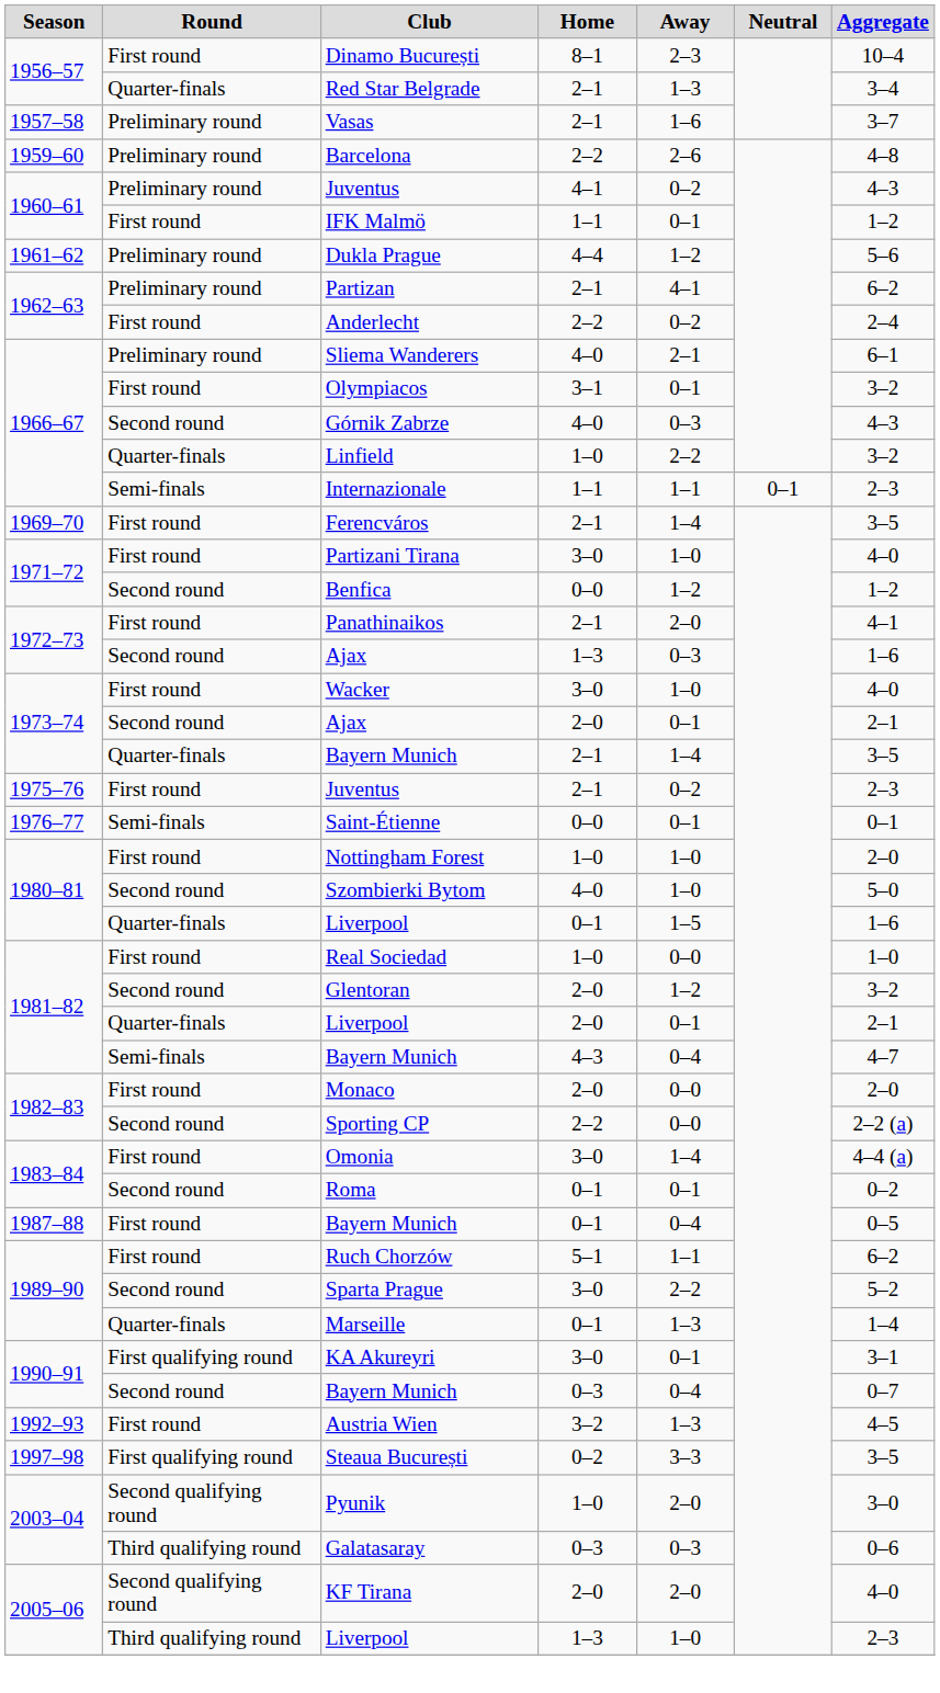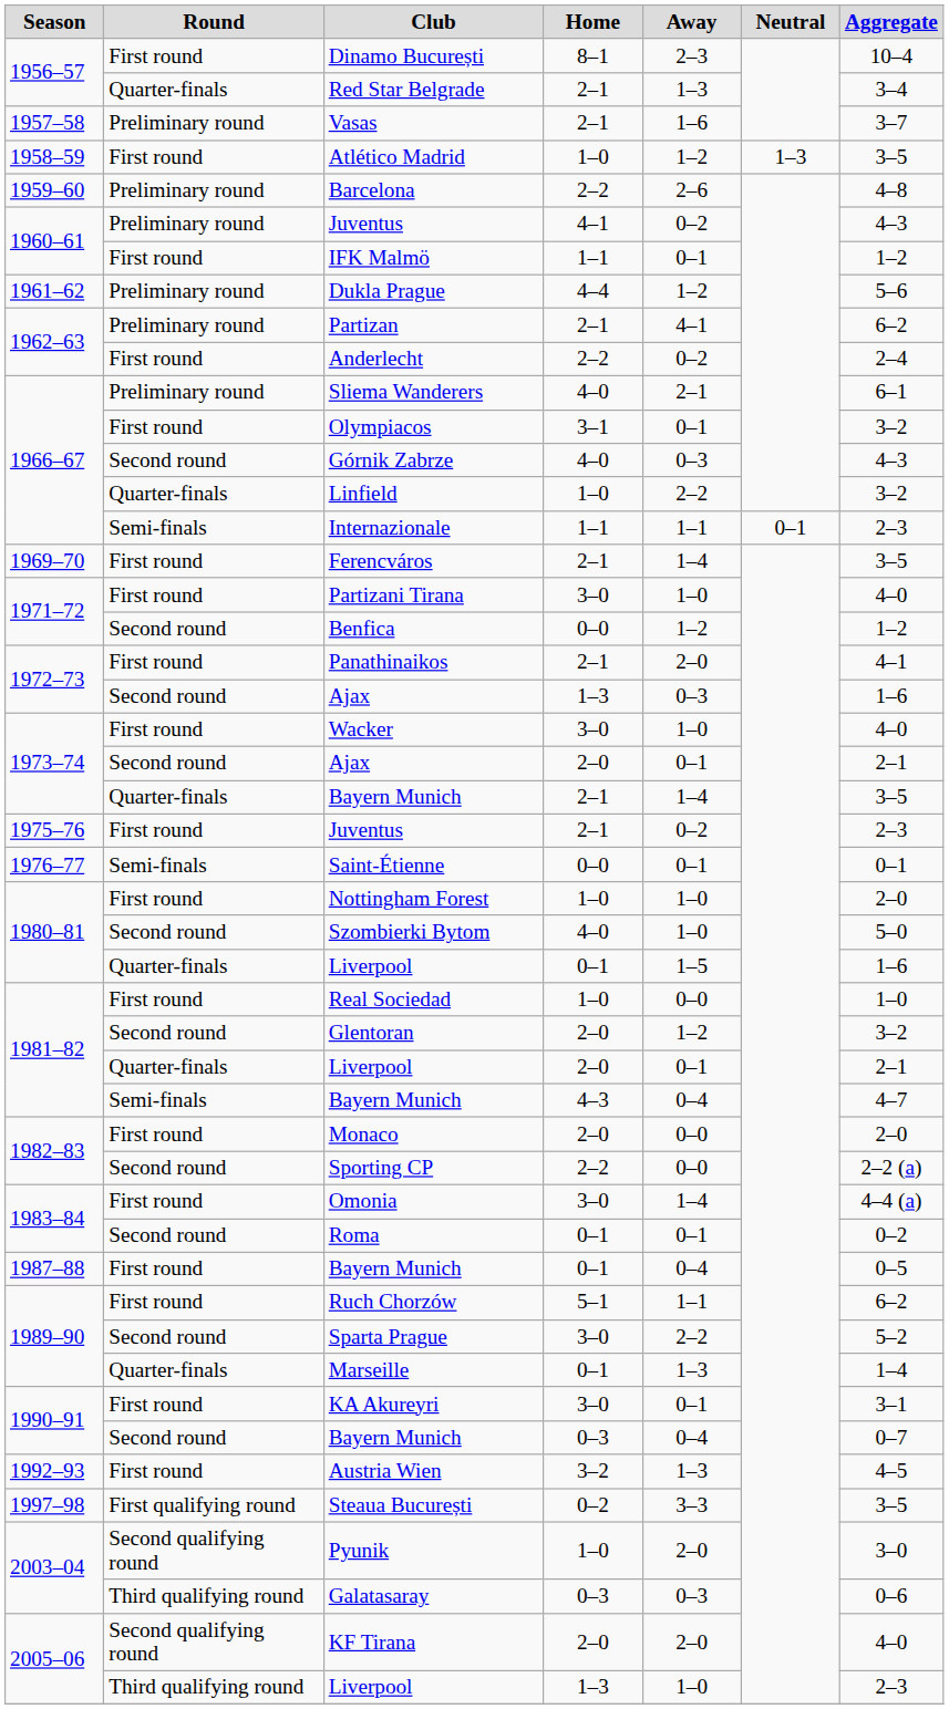 <table class="wikitable" style="text-align:center">
 <tr>
 <th width="67" style="background:#DCDCDC">Season</th>
 <th width="158" style="background:#DCDCDC">Round</th>
 <th width="158" style="background:#DCDCDC">Club</th>
 <th width="67" style="background:#DCDCDC">Home</th>
 <th width="67" style="background:#DCDCDC">Away</th>
 <th width="67" style="background:#DCDCDC">Neutral</th>
 <th width="67" style="background:#DCDCDC"><a href='#'>Aggregate</a></th>
 </tr>
 <tr>
 <td rowspan=2 align=left><a href='#'>1956–57</a></td>
 <td align=left>First round</td>
 <td align=left> <a href='#'>Dinamo București</a></td>
 <td>8–1</td>
 <td>2–3</td>
 <td rowspan="3"></td>
 <td>10–4</td>
 </tr>
 <tr>
 <td align=left>Quarter-finals</td>
 <td align=left> <a href='#'>Red Star Belgrade</a></td>
 <td>2–1</td>
 <td>1–3</td>
 <td>3–4</td>
 </tr>
 <tr>
 <td align=left><a href='#'>1957–58</a></td>
 <td align=left>Preliminary round</td>
 <td align=left> <a href='#'>Vasas</a></td>
 <td>2–1</td>
 <td>1–6</td>
 <td>3–7</td>
+</tr>
+<tr>
+<td align=left><a href='#'>1958–59</a></td>
+<td align=left>First round</td>
+<td align=left> <a href='#'>Atlético Madrid</a></td>
+<td>1–0</td>
+<td>1–2</td>
+<td>1–3</td>
+<td>3–5</td>
 </tr>
 <tr>
 <td align=left><a href='#'>1959–60</a></td>
 <td align=left>Preliminary round</td>
 <td align=left> <a href='#'>Barcelona</a></td>
 <td>2–2</td>
 <td>2–6</td>
 <td rowspan="10"></td>
 <td>4–8</td>
 </tr>
 <tr>
 <td rowspan=2 align=left><a href='#'>1960–61</a></td>
 <td align=left>Preliminary round</td>
 <td align=left> <a href='#'>Juventus</a></td>
 <td>4–1</td>
 <td>0–2</td>
 <td>4–3</td>
 </tr>
 <tr>
 <td align=left>First round</td>
 <td align=left> <a href='#'>IFK Malmö</a></td>
 <td>1–1</td>
 <td>0–1</td>
 <td>1–2</td>
 </tr>
 <tr>
 <td align=left><a href='#'>1961–62</a></td>
 <td align=left>Preliminary round</td>
 <td align=left> <a href='#'>Dukla Prague</a></td>
 <td>4–4</td>
 <td>1–2</td>
 <td>5–6</td>
 </tr>
 <tr>
 <td rowspan=2 align=left><a href='#'>1962–63</a></td>
 <td align=left>Preliminary round</td>
 <td align=left> <a href='#'>Partizan</a></td>
 <td>2–1</td>
 <td>4–1</td>
 <td>6–2</td>
 </tr>
 <tr>
 <td align=left>First round</td>
 <td align=left> <a href='#'>Anderlecht</a></td>
 <td>2–2</td>
 <td>0–2</td>
 <td>2–4</td>
 </tr>
 <tr>
 <td rowspan=5 align=left><a href='#'>1966–67</a></td>
 <td align=left>Preliminary round</td>
 <td align=left> <a href='#'>Sliema Wanderers</a></td>
 <td>4–0</td>
 <td>2–1</td>
 <td>6–1</td>
 </tr>
 <tr>
 <td align=left>First round</td>
 <td align=left> <a href='#'>Olympiacos</a></td>
 <td>3–1</td>
 <td>0–1</td>
 <td>3–2</td>
 </tr>
 <tr>
 <td align=left>Second round</td>
 <td align=left> <a href='#'>Górnik Zabrze</a></td>
 <td>4–0</td>
 <td>0–3</td>
 <td>4–3</td>
 </tr>
 <tr>
 <td align=left>Quarter-finals</td>
 <td align=left> <a href='#'>Linfield</a></td>
 <td>1–0</td>
 <td>2–2</td>
 <td>3–2</td>
 </tr>
 <tr>
 <td align=left>Semi-finals</td>
 <td align=left> <a href='#'>Internazionale</a></td>
 <td>1–1</td>
 <td>1–1</td>
 <td>0–1</td>
 <td>2–3</td>
 </tr>
 <tr>
 <td align=left><a href='#'>1969–70</a></td>
 <td align=left>First round</td>
 <td align=left> <a href='#'>Ferencváros</a></td>
 <td>2–1</td>
 <td>1–4</td>
 <td rowspan="33"></td>
 <td>3–5</td>
 </tr>
 <tr>
 <td rowspan=2 align=left><a href='#'>1971–72</a></td>
 <td align=left>First round</td>
 <td align=left> <a href='#'>Partizani Tirana</a></td>
 <td>3–0</td>
 <td>1–0</td>
 <td>4–0</td>
 </tr>
 <tr>
 <td align=left>Second round</td>
 <td align=left> <a href='#'>Benfica</a></td>
 <td>0–0</td>
 <td>1–2</td>
 <td>1–2</td>
 </tr>
 <tr>
 <td rowspan=2 align=left><a href='#'>1972–73</a></td>
 <td align=left>First round</td>
 <td align=left> <a href='#'>Panathinaikos</a></td>
 <td>2–1</td>
 <td>2–0</td>
 <td>4–1</td>
 </tr>
 <tr>
 <td align=left>Second round</td>
 <td align=left> <a href='#'>Ajax</a></td>
 <td>1–3</td>
 <td>0–3</td>
 <td>1–6</td>
 </tr>
 <tr>
 <td rowspan=3 align=left><a href='#'>1973–74</a></td>
 <td align=left>First round</td>
 <td align=left> <a href='#'>Wacker</a></td>
 <td>3–0</td>
 <td>1–0</td>
 <td>4–0</td>
 </tr>
 <tr>
 <td align=left>Second round</td>
 <td align=left> <a href='#'>Ajax</a></td>
 <td>2–0</td>
 <td>0–1</td>
 <td>2–1</td>
 </tr>
 <tr>
 <td align=left>Quarter-finals</td>
 <td align=left> <a href='#'>Bayern Munich</a></td>
 <td>2–1</td>
 <td>1–4</td>
 <td>3–5</td>
 </tr>
 <tr>
 <td align=left><a href='#'>1975–76</a></td>
 <td align=left>First round</td>
 <td align=left> <a href='#'>Juventus</a></td>
 <td>2–1</td>
 <td>0–2</td>
 <td>2–3</td>
 </tr>
 <tr>
 <td align=left><a href='#'>1976–77</a></td>
 <td align=left>Semi-finals</td>
 <td align=left> <a href='#'>Saint-Étienne</a></td>
 <td>0–0</td>
 <td>0–1</td>
 <td>0–1</td>
 </tr>
 <tr>
 <td rowspan=3 align=left><a href='#'>1980–81</a></td>
 <td align=left>First round</td>
 <td align=left> <a href='#'>Nottingham Forest</a></td>
 <td>1–0</td>
 <td>1–0</td>
 <td>2–0</td>
 </tr>
 <tr>
 <td align=left>Second round</td>
 <td align=left> <a href='#'>Szombierki Bytom</a></td>
 <td>4–0</td>
 <td>1–0</td>
 <td>5–0</td>
 </tr>
 <tr>
 <td align=left>Quarter-finals</td>
 <td align=left> <a href='#'>Liverpool</a></td>
 <td>0–1</td>
 <td>1–5</td>
 <td>1–6</td>
 </tr>
 <tr>
 <td rowspan=4 align=left><a href='#'>1981–82</a></td>
 <td align=left>First round</td>
 <td align=left> <a href='#'>Real Sociedad</a></td>
 <td>1–0</td>
 <td>0–0</td>
 <td>1–0</td>
 </tr>
 <tr>
 <td align=left>Second round</td>
 <td align=left> <a href='#'>Glentoran</a></td>
 <td>2–0</td>
 <td>1–2</td>
 <td>3–2</td>
 </tr>
 <tr>
 <td align=left>Quarter-finals</td>
 <td align=left> <a href='#'>Liverpool</a></td>
 <td>2–0</td>
 <td>0–1</td>
 <td>2–1</td>
 </tr>
 <tr>
 <td align=left>Semi-finals</td>
 <td align=left> <a href='#'>Bayern Munich</a></td>
 <td>4–3</td>
 <td>0–4</td>
 <td>4–7</td>
 </tr>
 <tr>
 <td rowspan=2 align=left><a href='#'>1982–83</a></td>
 <td align=left>First round</td>
 <td align=left> <a href='#'>Monaco</a></td>
 <td>2–0</td>
 <td>0–0</td>
 <td>2–0</td>
 </tr>
 <tr>
 <td align=left>Second round</td>
 <td align=left> <a href='#'>Sporting CP</a></td>
 <td>2–2</td>
 <td>0–0</td>
 <td>2–2 (<a href='#'>a</a>)</td>
 </tr>
 <tr>
 <td rowspan=2 align=left><a href='#'>1983–84</a></td>
 <td align=left>First round</td>
 <td align=left> <a href='#'>Omonia</a></td>
 <td>3–0</td>
 <td>1–4</td>
 <td>4–4 (<a href='#'>a</a>)</td>
 </tr>
 <tr>
 <td align=left>Second round</td>
 <td align=left> <a href='#'>Roma</a></td>
 <td>0–1</td>
 <td>0–1</td>
 <td>0–2</td>
 </tr>
 <tr>
 <td align=left><a href='#'>1987–88</a></td>
 <td align=left>First round</td>
 <td align=left> <a href='#'>Bayern Munich</a></td>
 <td>0–1</td>
 <td>0–4</td>
 <td>0–5</td>
 </tr>
 <tr>
 <td rowspan=3 align=left><a href='#'>1989–90</a></td>
 <td align=left>First round</td>
 <td align=left> <a href='#'>Ruch Chorzów</a></td>
 <td>5–1</td>
 <td>1–1</td>
 <td>6–2</td>
 </tr>
 <tr>
 <td align=left>Second round</td>
 <td align=left> <a href='#'>Sparta Prague</a></td>
 <td>3–0</td>
 <td>2–2</td>
 <td>5–2</td>
 </tr>
 <tr>
 <td align=left>Quarter-finals</td>
 <td align=left> <a href='#'>Marseille</a></td>
 <td>0–1</td>
 <td>1–3</td>
 <td>1–4</td>
 </tr>
 <tr>
 <td rowspan=2 align=left><a href='#'>1990–91</a></td>
-<td align=left>First qualifying round</td>
+<td align=left>First round</td>
 <td align=left> <a href='#'>KA Akureyri</a></td>
 <td>3–0</td>
 <td>0–1</td>
 <td>3–1</td>
 </tr>
 <tr>
 <td align=left>Second round</td>
 <td align=left> <a href='#'>Bayern Munich</a></td>
 <td>0–3</td>
 <td>0–4</td>
 <td>0–7</td>
 </tr>
 <tr>
 <td align=left><a href='#'>1992–93</a></td>
 <td align=left>First round</td>
 <td align=left> <a href='#'>Austria Wien</a></td>
 <td>3–2</td>
 <td>1–3</td>
 <td>4–5</td>
 </tr>
 <tr>
 <td align=left><a href='#'>1997–98</a></td>
 <td align=left>First qualifying round</td>
 <td align=left> <a href='#'>Steaua București</a></td>
 <td>0–2</td>
 <td>3–3</td>
 <td>3–5</td>
 </tr>
 <tr>
 <td rowspan=2 align=left><a href='#'>2003–04</a></td>
 <td align=left>Second qualifying round</td>
 <td align=left> <a href='#'>Pyunik</a></td>
 <td>1–0</td>
 <td>2–0</td>
 <td>3–0</td>
 </tr>
 <tr>
 <td align=left>Third qualifying round</td>
 <td align=left> <a href='#'>Galatasaray</a></td>
 <td>0–3</td>
 <td>0–3</td>
 <td>0–6</td>
 </tr>
 <tr>
 <td rowspan=2 align=left><a href='#'>2005–06</a></td>
 <td align=left>Second qualifying round</td>
 <td align=left> <a href='#'>KF Tirana</a></td>
 <td>2–0</td>
 <td>2–0</td>
 <td>4–0</td>
 </tr>
 <tr>
 <td align=left>Third qualifying round</td>
 <td align=left> <a href='#'>Liverpool</a></td>
 <td>1–3</td>
 <td>1–0</td>
 <td>2–3</td>
 </tr>
 <tr>
 </tr>
 </table>
